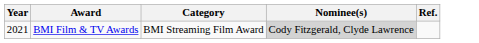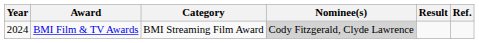 <table class="wikitable">
 <tr>
 <th>Year</th>
 <th>Award</th>
 <th>Category</th>
 <th>Nominee(s)</th>
+<th>Result</th>
 <th>Ref.</th>
 </tr>
 <tr>
-<td>2021</td>
+<td>2024</td>
 <td><a href='#'>BMI Film & TV Awards</a></td>
 <td>BMI Streaming Film Award</td>
 <td style="background: lightgrey;">Cody Fitzgerald, Clyde Lawrence</td>
+<td></td>
 <td style="text-align:center;"></td>
 </tr>
 </table>
